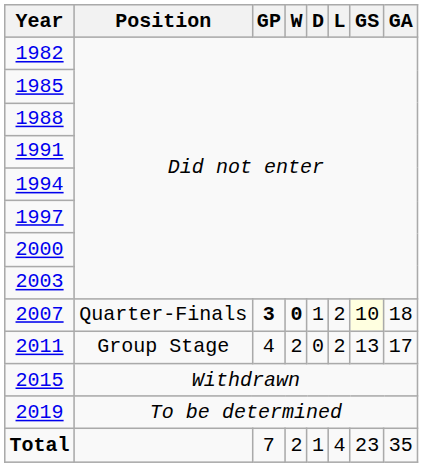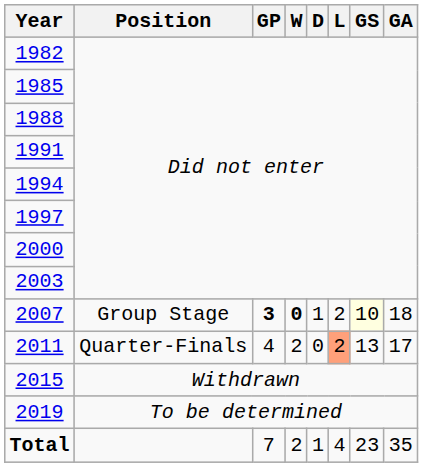 <table class="wikitable" style="text-align: center;">
 <tr>
 <th>Year</th>
 <th>Position</th>
 <th>GP</th>
 <th>W</th>
 <th>D</th>
 <th>L</th>
 <th>GS</th>
 <th>GA</th>
 </tr>
 <tr>
 <td> <a href='#'>1982</a></td>
 <td rowspan=8 colspan=8><em>Did not enter</em></td>
 </tr>
 <tr>
 <td> <a href='#'>1985</a></td>
 </tr>
 <tr>
 <td> <a href='#'>1988</a></td>
 </tr>
 <tr>
 <td> <a href='#'>1991</a></td>
 </tr>
 <tr>
 <td> <a href='#'>1994</a></td>
 </tr>
 <tr>
 <td> <a href='#'>1997</a></td>
 </tr>
 <tr>
 <td> <a href='#'>2000</a></td>
 </tr>
 <tr>
 <td> <a href='#'>2003</a></td>
 </tr>
 <tr>
 <td> <a href='#'>2007</a></td>
-<td>Quarter-Finals</td>
+<td>Group Stage</td>
 <td><strong>3</strong></td>
 <td><strong>0</strong></td>
 <td>1</td>
 <td>2</td>
 <td style="background: lightyellow;">10</td>
 <td>18</td>
 </tr>
 <tr>
 <td> <a href='#'>2011</a></td>
-<td>Group Stage</td>
+<td>Quarter-Finals</td>
 <td>4</td>
 <td>2</td>
 <td>0</td>
-<td>2</td>
+<td style="background: lightsalmon;">2</td>
 <td>13</td>
 <td>17</td>
 </tr>
 <tr>
 <td> <a href='#'>2015</a></td>
 <td colspan=8><em>Withdrawn</em></td>
 </tr>
 <tr>
 <td> <a href='#'>2019</a></td>
 <td colspan=8><em>To be determined</em></td>
 </tr>
 <tr>
 <td><strong>Total</strong></td>
 <td></td>
 <td>7</td>
 <td>2</td>
 <td>1</td>
 <td>4</td>
 <td>23</td>
 <td>35</td>
 </tr>
 </table>
